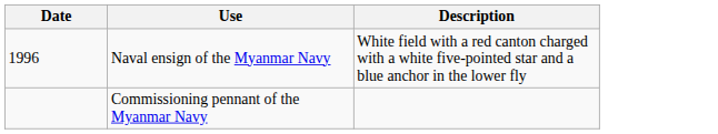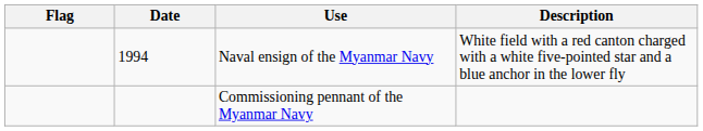 <table class="wikitable">
 <tr>
+<th width="110">Flag</th>
 <th width="100">Date</th>
 <th width="250">Use</th>
 <th width="250">Description</th>
 </tr>
 <tr>
-<td>1996</td>
+<td></td>
+<td>1994</td>
 <td>Naval ensign of the <a href='#'>Myanmar Navy</a></td>
 <td>White field with a red canton charged with a white five-pointed star and a blue anchor in the lower fly </td>
 </tr>
 <tr>
 <td></td>
+<td></td>
 <td>Commissioning pennant of the <a href='#'>Myanmar Navy</a></td>
 <td></td>
 </tr>
 </table>
